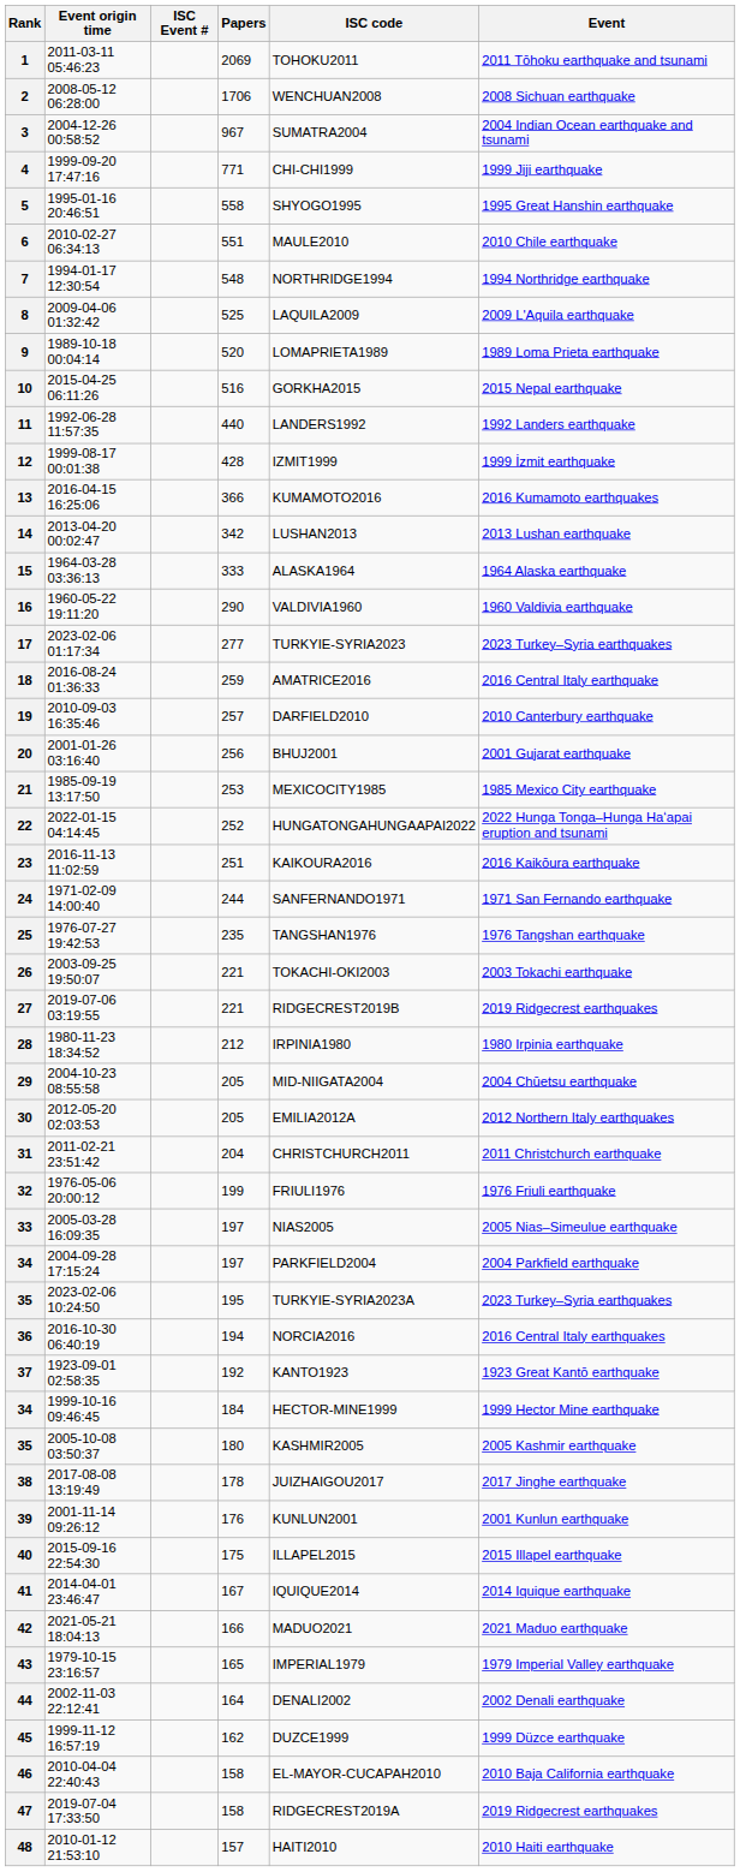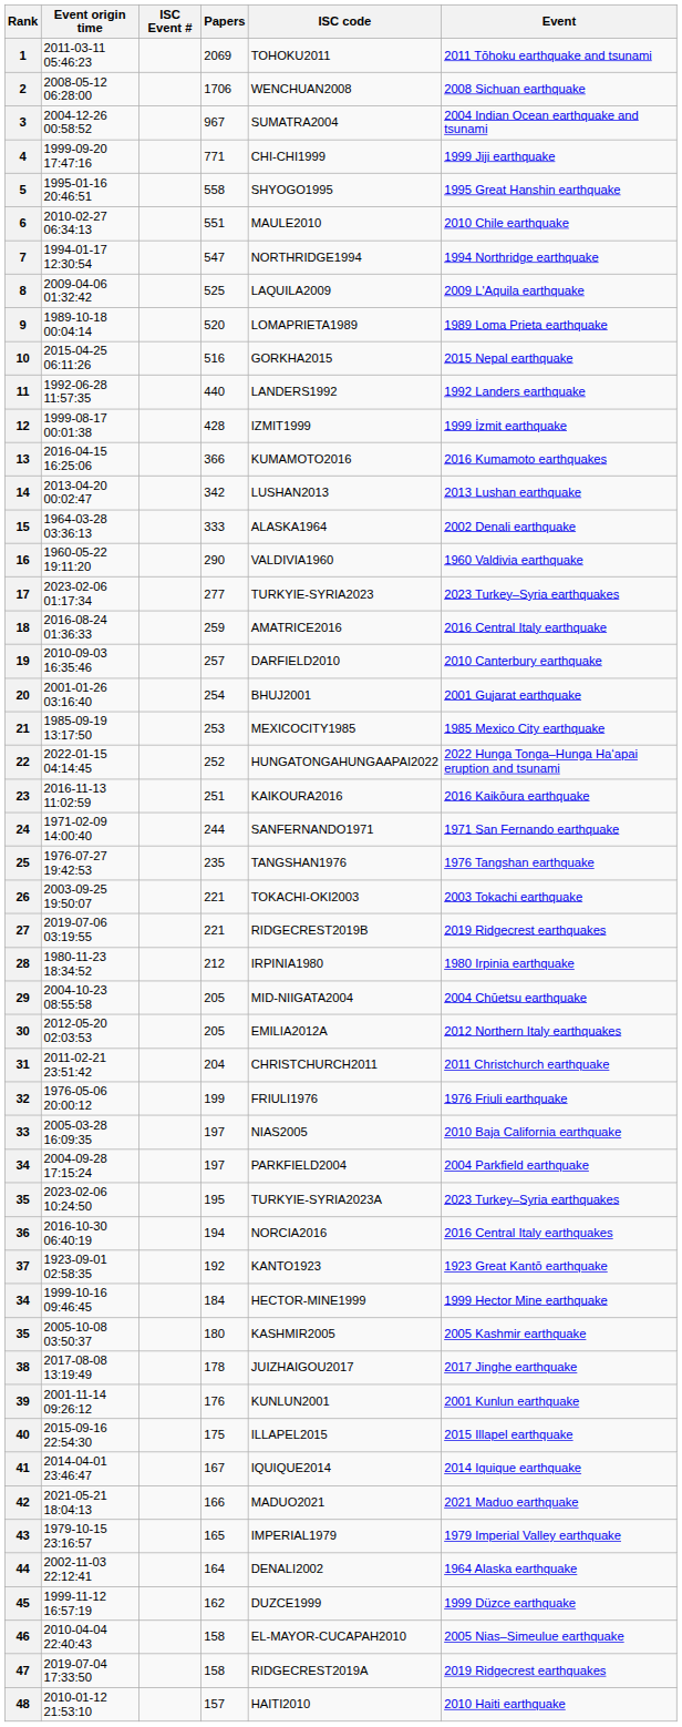 <table class="sortable wikitable sticky-header">
 <tr –>
 <th>Rank</th>
 <th>Event origin time</th>
 <th>ISC Event #</th>
 <th>Papers</th>
 <th>ISC code</th>
 <th>Event</th>
 </tr>
 <tr –>
 <th>1</th>
 <td>2011-03-11 05:46:23</td>
 <td></td>
 <td>2069</td>
 <td>TOHOKU2011</td>
 <td><a href='#'>2011 Tōhoku earthquake and tsunami</a></td>
 </tr>
 <tr>
 <th>2</th>
 <td>2008-05-12 06:28:00</td>
 <td></td>
 <td>1706</td>
 <td>WENCHUAN2008</td>
 <td><a href='#'>2008 Sichuan earthquake</a></td>
 </tr>
 <tr>
 <th>3</th>
 <td>2004-12-26 00:58:52</td>
 <td></td>
 <td>967</td>
 <td>SUMATRA2004</td>
 <td><a href='#'>2004 Indian Ocean earthquake and tsunami</a></td>
 </tr>
 <tr>
 <th>4</th>
 <td>1999-09-20 17:47:16</td>
 <td></td>
 <td>771</td>
 <td>CHI-CHI1999</td>
 <td><a href='#'>1999 Jiji earthquake</a></td>
 </tr>
 <tr>
 <th>5</th>
 <td>1995-01-16 20:46:51</td>
 <td></td>
 <td>558</td>
 <td>SHYOGO1995</td>
 <td><a href='#'>1995 Great Hanshin earthquake</a></td>
 </tr>
 <tr>
 <th>6</th>
 <td>2010-02-27 06:34:13</td>
 <td></td>
 <td>551</td>
 <td>MAULE2010</td>
 <td><a href='#'>2010 Chile earthquake</a></td>
 </tr>
 <tr>
 <th>7</th>
 <td>1994-01-17 12:30:54</td>
 <td></td>
-<td>548</td>
+<td>547</td>
 <td>NORTHRIDGE1994</td>
 <td><a href='#'>1994 Northridge earthquake</a></td>
 </tr>
 <tr>
 <th>8</th>
 <td>2009-04-06 01:32:42</td>
 <td></td>
 <td>525</td>
 <td>LAQUILA2009</td>
 <td><a href='#'>2009 L'Aquila earthquake</a></td>
 </tr>
 <tr>
 <th>9</th>
 <td>1989-10-18 00:04:14</td>
 <td></td>
 <td>520</td>
 <td>LOMAPRIETA1989</td>
 <td><a href='#'>1989 Loma Prieta earthquake</a></td>
 </tr>
 <tr>
 <th>10</th>
 <td>2015-04-25 06:11:26</td>
 <td></td>
 <td>516</td>
 <td>GORKHA2015</td>
 <td><a href='#'>2015 Nepal earthquake</a></td>
 </tr>
 <tr>
 <th>11</th>
 <td>1992-06-28 11:57:35</td>
 <td></td>
 <td>440</td>
 <td>LANDERS1992</td>
 <td><a href='#'>1992 Landers earthquake</a></td>
 </tr>
 <tr>
 <th>12</th>
 <td>1999-08-17 00:01:38</td>
 <td></td>
 <td>428</td>
 <td>IZMIT1999</td>
 <td><a href='#'>1999 İzmit earthquake</a></td>
 </tr>
 <tr>
 <th>13</th>
 <td>2016-04-15 16:25:06</td>
 <td></td>
 <td>366</td>
 <td>KUMAMOTO2016</td>
 <td><a href='#'>2016 Kumamoto earthquakes</a></td>
 </tr>
 <tr>
 <th>14</th>
 <td>2013-04-20 00:02:47</td>
 <td></td>
 <td>342</td>
 <td>LUSHAN2013</td>
 <td><a href='#'>2013 Lushan earthquake</a></td>
 </tr>
 <tr>
 <th>15</th>
 <td>1964-03-28 03:36:13</td>
 <td></td>
 <td>333</td>
 <td>ALASKA1964</td>
-<td><a href='#'>1964 Alaska earthquake</a></td>
+<td><a href='#'>2002 Denali earthquake</a></td>
 </tr>
 <tr>
 <th>16</th>
 <td>1960-05-22 19:11:20</td>
 <td></td>
 <td>290</td>
 <td>VALDIVIA1960</td>
 <td><a href='#'>1960 Valdivia earthquake</a></td>
 </tr>
 <tr>
 <th>17</th>
 <td>2023-02-06 01:17:34</td>
 <td></td>
 <td>277</td>
 <td>TURKYIE-SYRIA2023</td>
 <td><a href='#'>2023 Turkey–Syria earthquakes</a></td>
 </tr>
 <tr>
 <th>18</th>
 <td>2016-08-24 01:36:33</td>
 <td></td>
 <td>259</td>
 <td>AMATRICE2016</td>
 <td><a href='#'>2016 Central Italy earthquake</a></td>
 </tr>
 <tr>
 <th>19</th>
 <td>2010-09-03 16:35:46</td>
 <td></td>
 <td>257</td>
 <td>DARFIELD2010</td>
 <td><a href='#'>2010 Canterbury earthquake</a></td>
 </tr>
 <tr>
 <th>20</th>
 <td>2001-01-26 03:16:40</td>
 <td></td>
-<td>256</td>
+<td>254</td>
 <td>BHUJ2001</td>
 <td><a href='#'>2001 Gujarat earthquake</a></td>
 </tr>
 <tr>
 <th>21</th>
 <td>1985-09-19 13:17:50</td>
 <td></td>
 <td>253</td>
 <td>MEXICOCITY1985</td>
 <td><a href='#'>1985 Mexico City earthquake</a></td>
 </tr>
 <tr>
 <th>22</th>
 <td>2022-01-15 04:14:45</td>
 <td></td>
 <td>252</td>
 <td>HUNGATONGAHUNGAAPAI2022</td>
 <td><a href='#'>2022 Hunga Tonga–Hunga Haʻapai eruption and tsunami</a></td>
 </tr>
 <tr>
 <th>23</th>
 <td>2016-11-13 11:02:59</td>
 <td></td>
 <td>251</td>
 <td>KAIKOURA2016</td>
 <td><a href='#'>2016 Kaikōura earthquake</a></td>
 </tr>
 <tr>
 <th>24</th>
 <td>1971-02-09 14:00:40</td>
 <td></td>
 <td>244</td>
 <td>SANFERNANDO1971</td>
 <td><a href='#'>1971 San Fernando earthquake</a></td>
 </tr>
 <tr>
 <th>25</th>
 <td>1976-07-27 19:42:53</td>
 <td></td>
 <td>235</td>
 <td>TANGSHAN1976</td>
 <td><a href='#'>1976 Tangshan earthquake</a></td>
 </tr>
 <tr>
 <th>26</th>
 <td>2003-09-25 19:50:07</td>
 <td></td>
 <td>221</td>
 <td>TOKACHI-OKI2003</td>
 <td><a href='#'>2003 Tokachi earthquake</a></td>
 </tr>
 <tr>
 <th>27</th>
 <td>2019-07-06 03:19:55</td>
 <td></td>
 <td>221</td>
 <td>RIDGECREST2019B</td>
 <td><a href='#'>2019 Ridgecrest earthquakes</a></td>
 </tr>
 <tr>
 <th>28</th>
 <td>1980-11-23 18:34:52</td>
 <td></td>
 <td>212</td>
 <td>IRPINIA1980</td>
 <td><a href='#'>1980 Irpinia earthquake</a></td>
 </tr>
 <tr>
 <th>29</th>
 <td>2004-10-23 08:55:58</td>
 <td></td>
 <td>205</td>
 <td>MID-NIIGATA2004</td>
 <td><a href='#'>2004 Chūetsu earthquake</a></td>
 </tr>
 <tr>
 <th>30</th>
 <td>2012-05-20 02:03:53</td>
 <td></td>
 <td>205</td>
 <td>EMILIA2012A</td>
 <td><a href='#'>2012 Northern Italy earthquakes</a></td>
 </tr>
 <tr>
 <th>31</th>
 <td>2011-02-21 23:51:42</td>
 <td></td>
 <td>204</td>
 <td>CHRISTCHURCH2011</td>
 <td><a href='#'>2011 Christchurch earthquake</a></td>
 </tr>
 <tr>
 <th>32</th>
 <td>1976-05-06 20:00:12</td>
 <td></td>
 <td>199</td>
 <td>FRIULI1976</td>
 <td><a href='#'>1976 Friuli earthquake</a></td>
 </tr>
 <tr>
 <th>33</th>
 <td>2005-03-28 16:09:35</td>
 <td></td>
 <td>197</td>
 <td>NIAS2005</td>
-<td><a href='#'>2005 Nias–Simeulue earthquake</a></td>
+<td><a href='#'>2010 Baja California earthquake</a></td>
 </tr>
 <tr>
 <th>34</th>
 <td>2004-09-28 17:15:24</td>
 <td></td>
 <td>197</td>
 <td>PARKFIELD2004</td>
 <td><a href='#'>2004 Parkfield earthquake</a></td>
 </tr>
 <tr>
 <th>35</th>
 <td>2023-02-06 10:24:50</td>
 <td></td>
 <td>195</td>
 <td>TURKYIE-SYRIA2023A</td>
 <td><a href='#'>2023 Turkey–Syria earthquakes</a></td>
 </tr>
 <tr>
 <th>36</th>
 <td>2016-10-30 06:40:19</td>
 <td></td>
 <td>194</td>
 <td>NORCIA2016</td>
 <td><a href='#'>2016 Central Italy earthquakes</a></td>
 </tr>
 <tr>
 <th>37</th>
 <td>1923-09-01 02:58:35</td>
 <td></td>
 <td>192</td>
 <td>KANTO1923</td>
 <td><a href='#'>1923 Great Kantō earthquake</a></td>
 </tr>
 <tr>
 <th>34</th>
 <td>1999-10-16 09:46:45</td>
 <td></td>
 <td>184</td>
 <td>HECTOR-MINE1999</td>
 <td><a href='#'>1999 Hector Mine earthquake</a></td>
 </tr>
 <tr>
 <th>35</th>
 <td>2005-10-08 03:50:37</td>
 <td></td>
 <td>180</td>
 <td>KASHMIR2005</td>
 <td><a href='#'>2005 Kashmir earthquake</a></td>
 </tr>
 <tr>
 <th>38</th>
 <td>2017-08-08 13:19:49</td>
 <td></td>
 <td>178</td>
 <td>JUIZHAIGOU2017</td>
 <td><a href='#'>2017 Jinghe earthquake</a></td>
 </tr>
 <tr>
 <th>39</th>
 <td>2001-11-14 09:26:12</td>
 <td></td>
 <td>176</td>
 <td>KUNLUN2001</td>
 <td><a href='#'>2001 Kunlun earthquake</a></td>
 </tr>
 <tr>
 <th>40</th>
 <td>2015-09-16 22:54:30</td>
 <td></td>
 <td>175</td>
 <td>ILLAPEL2015</td>
 <td><a href='#'>2015 Illapel earthquake</a></td>
 </tr>
 <tr>
 <th>41</th>
 <td>2014-04-01 23:46:47</td>
 <td></td>
 <td>167</td>
 <td>IQUIQUE2014</td>
 <td><a href='#'>2014 Iquique earthquake</a></td>
 </tr>
 <tr>
 <th>42</th>
 <td>2021-05-21 18:04:13</td>
 <td></td>
 <td>166</td>
 <td>MADUO2021</td>
 <td><a href='#'>2021 Maduo earthquake</a></td>
 </tr>
 <tr>
 <th>43</th>
 <td>1979-10-15 23:16:57</td>
 <td></td>
 <td>165</td>
 <td>IMPERIAL1979</td>
 <td><a href='#'>1979 Imperial Valley earthquake</a></td>
 </tr>
 <tr>
 <th>44</th>
 <td>2002-11-03 22:12:41</td>
 <td></td>
 <td>164</td>
 <td>DENALI2002</td>
-<td><a href='#'>2002 Denali earthquake</a></td>
+<td><a href='#'>1964 Alaska earthquake</a></td>
 </tr>
 <tr>
 <th>45</th>
 <td>1999-11-12 16:57:19</td>
 <td></td>
 <td>162</td>
 <td>DUZCE1999</td>
 <td><a href='#'>1999 Düzce earthquake</a></td>
 </tr>
 <tr>
 <th>46</th>
 <td>2010-04-04 22:40:43</td>
 <td></td>
 <td>158</td>
 <td>EL-MAYOR-CUCAPAH2010</td>
-<td><a href='#'>2010 Baja California earthquake</a></td>
+<td><a href='#'>2005 Nias–Simeulue earthquake</a></td>
 </tr>
 <tr>
 <th>47</th>
 <td>2019-07-04 17:33:50</td>
 <td></td>
 <td>158</td>
 <td>RIDGECREST2019A</td>
 <td><a href='#'>2019 Ridgecrest earthquakes</a></td>
 </tr>
 <tr>
 <th>48</th>
 <td>2010-01-12 21:53:10</td>
 <td></td>
 <td>157</td>
 <td>HAITI2010</td>
 <td><a href='#'>2010 Haiti earthquake</a></td>
 </tr>
 </table>
